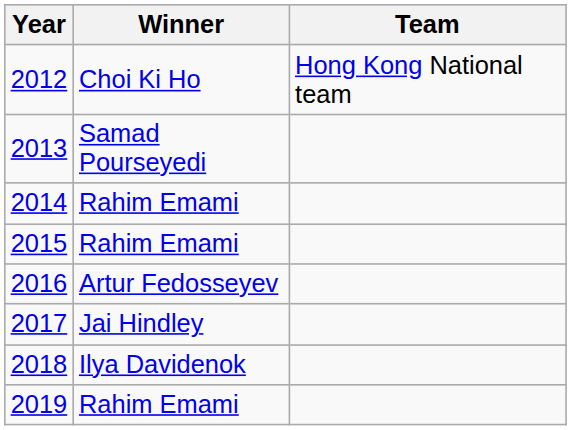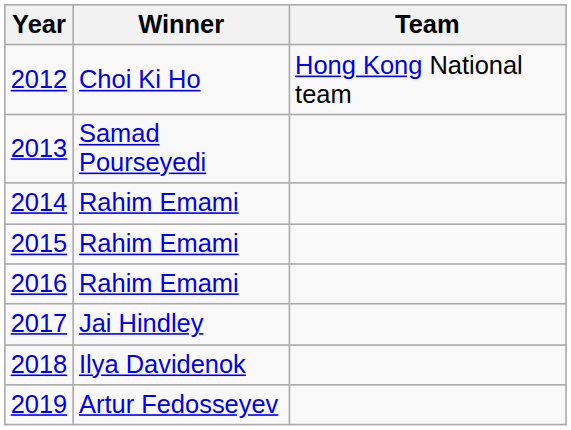 <table class="wikitable" style="font-size:100%" width=40%>
 <tr>
 <th>Year</th>
 <th>Winner</th>
 <th>Team</th>
 </tr>
 <tr>
 <td><a href='#'>2012</a></td>
 <td> <a href='#'>Choi Ki Ho</a></td>
 <td><a href='#'>Hong Kong</a> National team</td>
 </tr>
 <tr>
 <td><a href='#'>2013</a></td>
 <td> <a href='#'>Samad Pourseyedi</a></td>
 <td></td>
 </tr>
 <tr>
 <td><a href='#'>2014</a></td>
 <td> <a href='#'>Rahim Emami</a></td>
 <td></td>
 </tr>
 <tr>
 <td><a href='#'>2015</a></td>
 <td> <a href='#'>Rahim Emami</a></td>
 <td></td>
 </tr>
 <tr>
 <td><a href='#'>2016</a></td>
-<td> <a href='#'>Artur Fedosseyev</a></td>
+<td> <a href='#'>Rahim Emami</a></td>
 <td></td>
 </tr>
 <tr>
 <td><a href='#'>2017</a></td>
 <td> <a href='#'>Jai Hindley</a></td>
 <td></td>
 </tr>
 <tr>
 <td><a href='#'>2018</a></td>
 <td> <a href='#'>Ilya Davidenok</a></td>
 <td></td>
 </tr>
 <tr>
 <td><a href='#'>2019</a></td>
-<td> <a href='#'>Rahim Emami</a></td>
+<td> <a href='#'>Artur Fedosseyev</a></td>
 <td></td>
 </tr>
 </table>
